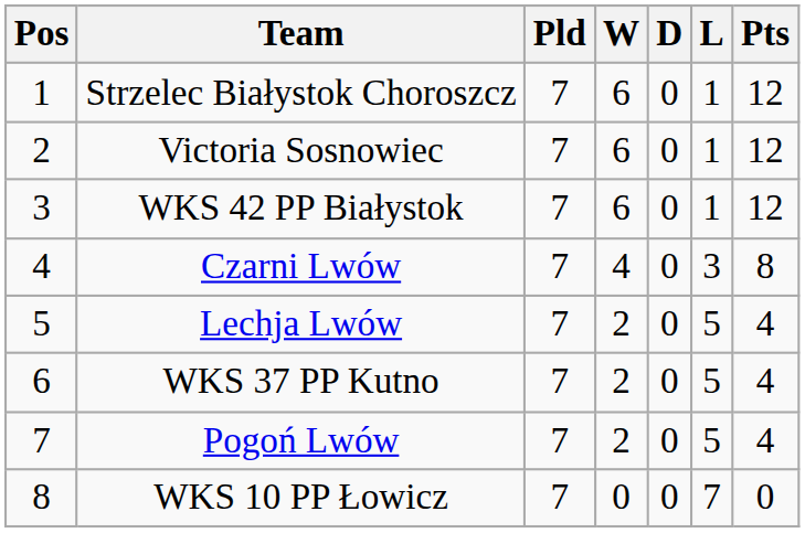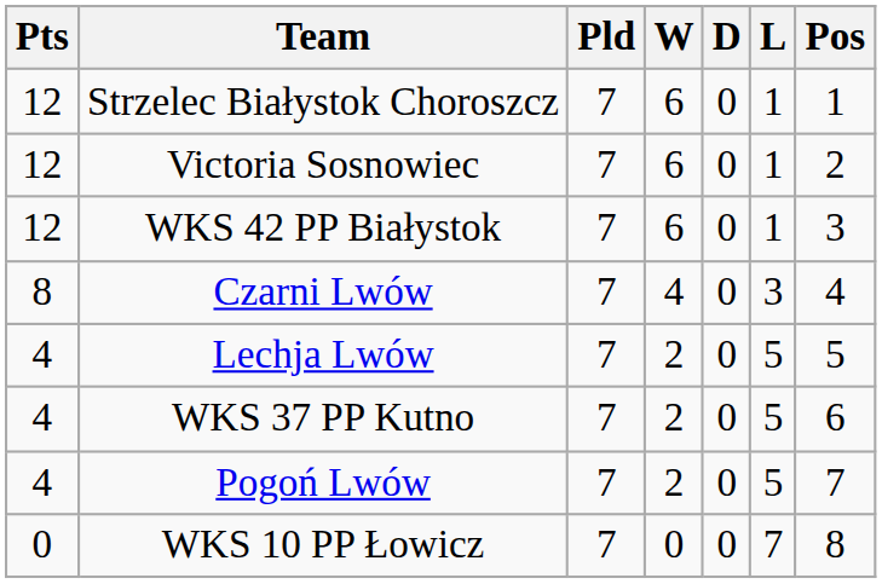 <table class="wikitable" style="text-align: center">
 <tr>
-<th>Pos</th>
+<th>Pts</th>
 <th>Team</th>
 <th>Pld</th>
 <th>W</th>
 <th>D</th>
 <th>L</th>
-<th>Pts</th>
+<th>Pos</th>
 </tr>
 <tr>
-<td>1</td>
+<td>12</td>
 <td>Strzelec Białystok Choroszcz</td>
 <td>7</td>
 <td>6</td>
 <td>0</td>
 <td>1</td>
-<td>12</td>
+<td>1</td>
 </tr>
 <tr>
-<td>2</td>
+<td>12</td>
 <td>Victoria Sosnowiec</td>
 <td>7</td>
 <td>6</td>
 <td>0</td>
 <td>1</td>
-<td>12</td>
+<td>2</td>
 </tr>
 <tr>
-<td>3</td>
+<td>12</td>
 <td>WKS 42 PP Białystok</td>
 <td>7</td>
 <td>6</td>
 <td>0</td>
 <td>1</td>
-<td>12</td>
+<td>3</td>
 </tr>
 <tr>
-<td>4</td>
+<td>8</td>
 <td><a href='#'>Czarni Lwów</a></td>
 <td>7</td>
 <td>4</td>
 <td>0</td>
 <td>3</td>
-<td>8</td>
+<td>4</td>
 </tr>
 <tr>
-<td>5</td>
+<td>4</td>
 <td><a href='#'>Lechja Lwów</a></td>
 <td>7</td>
 <td>2</td>
 <td>0</td>
 <td>5</td>
-<td>4</td>
+<td>5</td>
 </tr>
 <tr>
-<td>6</td>
+<td>4</td>
 <td>WKS 37 PP Kutno</td>
 <td>7</td>
 <td>2</td>
 <td>0</td>
 <td>5</td>
-<td>4</td>
+<td>6</td>
 </tr>
 <tr>
-<td>7</td>
+<td>4</td>
 <td><a href='#'>Pogoń Lwów</a></td>
 <td>7</td>
 <td>2</td>
 <td>0</td>
 <td>5</td>
-<td>4</td>
+<td>7</td>
 </tr>
 <tr>
-<td>8</td>
+<td>0</td>
 <td>WKS 10 PP Łowicz</td>
 <td>7</td>
 <td>0</td>
 <td>0</td>
 <td>7</td>
-<td>0</td>
+<td>8</td>
 </tr>
 </table>
